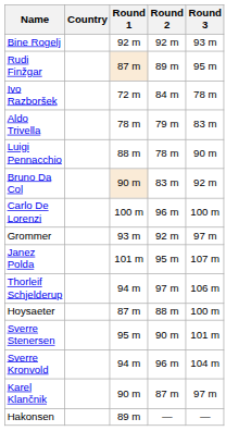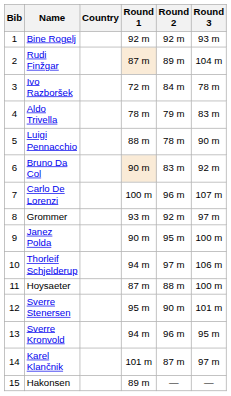 <table class="wikitable sortable" style="background:#fff; font-size:86%; width:33%; line-height:16px; border:grey solid 1px; border-collapse:collapse;">
 <tr>
+<th width="30">Bib</th>
 <th width="135">Name</th>
 <th width="125">Country</th>
 <th width="55">Round 1</th>
 <th width="55">Round 2</th>
 <th width="55">Round 3</th>
 </tr>
 <tr>
+<td align=center>1</td>
 <td><a href='#'>Bine Rogelj</a></td>
 <td></td>
 <td align=center>92 m</td>
 <td align=center>92 m</td>
 <td align=center>93 m</td>
 </tr>
 <tr>
+<td align=center>2</td>
 <td><a href='#'>Rudi Finžgar</a></td>
 <td></td>
 <td align=center bgcolor=#FAEBD7>87 m</td>
 <td align=center>89 m</td>
-<td align=center>95 m</td>
+<td align=center>104 m</td>
 </tr>
 <tr>
+<td align=center>3</td>
 <td><a href='#'>Ivo Razboršek</a></td>
 <td></td>
 <td align=center>72 m</td>
 <td align=center>84 m</td>
 <td align=center>78 m</td>
 </tr>
 <tr>
+<td align=center>4</td>
 <td><a href='#'>Aldo Trivella</a></td>
 <td></td>
 <td align=center>78 m</td>
 <td align=center>79 m</td>
 <td align=center>83 m</td>
 </tr>
 <tr>
+<td align=center>5</td>
 <td><a href='#'>Luigi Pennacchio</a></td>
 <td></td>
 <td align=center>88 m</td>
 <td align=center>78 m</td>
 <td align=center>90 m</td>
 </tr>
 <tr>
+<td align=center>6</td>
 <td><a href='#'>Bruno Da Col</a></td>
 <td></td>
 <td align=center bgcolor=#FAEBD7>90 m</td>
 <td align=center>83 m</td>
 <td align=center>92 m</td>
 </tr>
 <tr>
+<td align=center>7</td>
 <td><a href='#'>Carlo De Lorenzi</a></td>
 <td></td>
 <td align=center>100 m</td>
 <td align=center>96 m</td>
-<td align=center>100 m</td>
+<td align=center>107 m</td>
 </tr>
 <tr>
+<td align=center>8</td>
 <td>Grommer</td>
 <td></td>
 <td align=center>93 m</td>
 <td align=center>92 m</td>
 <td align=center>97 m</td>
 </tr>
 <tr>
+<td align=center>9</td>
 <td><a href='#'>Janez Polda</a></td>
 <td></td>
-<td align=center>101 m</td>
+<td align=center>90 m</td>
 <td align=center>95 m</td>
-<td align=center>107 m</td>
+<td align=center>100 m</td>
 </tr>
 <tr>
+<td align=center>10</td>
 <td><a href='#'>Thorleif Schjelderup</a></td>
 <td></td>
 <td align=center>94 m</td>
 <td align=center>97 m</td>
 <td align=center>106 m</td>
 </tr>
 <tr>
+<td align=center>11</td>
 <td>Hoysaeter</td>
 <td></td>
 <td align=center>87 m</td>
 <td align=center>88 m</td>
 <td align=center>100 m</td>
 </tr>
 <tr>
+<td align=center>12</td>
 <td><a href='#'>Sverre Stenersen</a></td>
 <td></td>
 <td align=center>95 m</td>
 <td align=center>90 m</td>
 <td align=center>101 m</td>
 </tr>
 <tr>
+<td align=center>13</td>
 <td><a href='#'>Sverre Kronvold</a></td>
 <td></td>
 <td align=center>94 m</td>
 <td align=center>96 m</td>
-<td align=center>104 m</td>
+<td align=center>95 m</td>
 </tr>
 <tr>
+<td align=center>14</td>
 <td><a href='#'>Karel Klančnik</a></td>
 <td></td>
-<td align=center>90 m</td>
+<td align=center>101 m</td>
 <td align=center>87 m</td>
 <td align=center>97 m</td>
 </tr>
 <tr>
+<td align=center>15</td>
 <td>Hakonsen</td>
 <td></td>
 <td align=center>89 m</td>
 <td align=center>—</td>
 <td align=center>—</td>
 </tr>
 </table>
